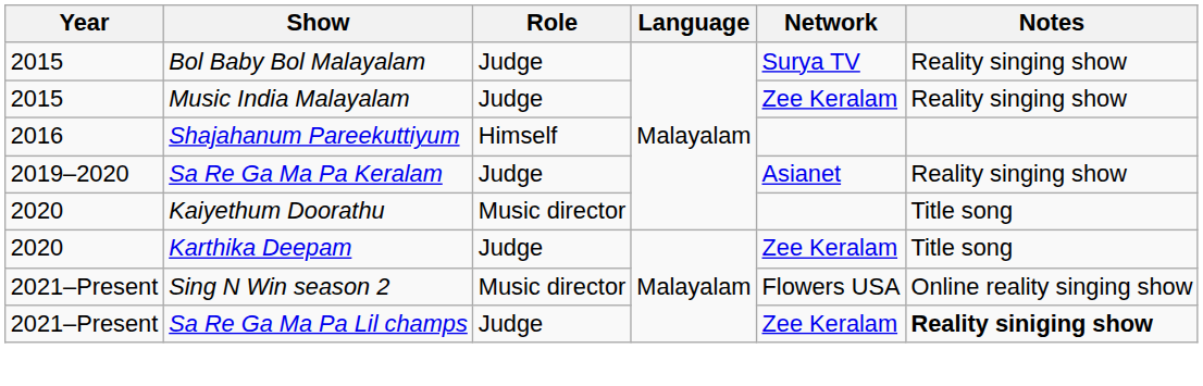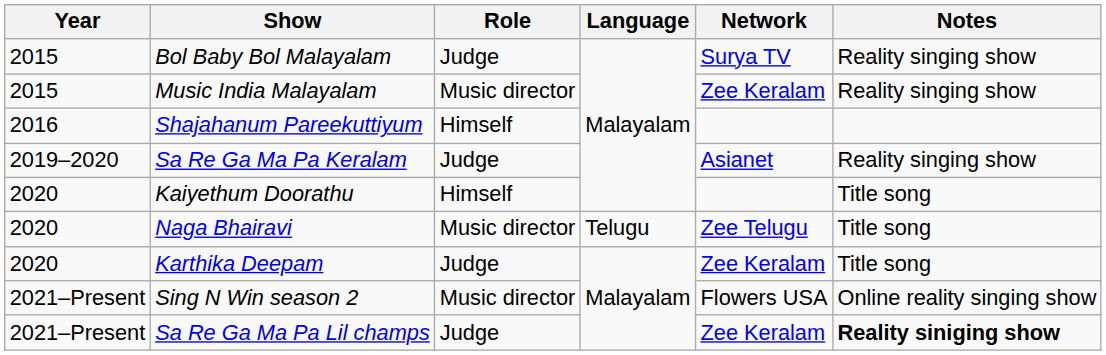 <table class="wikitable">
 <tr>
 <th>Year</th>
 <th>Show</th>
 <th>Role</th>
 <th>Language</th>
 <th>Network</th>
 <th>Notes</th>
 </tr>
 <tr>
 <td>2015</td>
 <td><em>Bol Baby Bol Malayalam</em></td>
 <td>Judge</td>
 <td rowspan="5">Malayalam</td>
 <td><a href='#'>Surya TV</a></td>
 <td>Reality singing show</td>
 </tr>
 <tr>
 <td>2015</td>
 <td><em>Music India Malayalam</em></td>
-<td>Judge</td>
+<td>Music director</td>
 <td><a href='#'>Zee Keralam</a></td>
 <td>Reality singing show</td>
 </tr>
 <tr>
 <td>2016</td>
 <td><em><a href='#'>Shajahanum Pareekuttiyum</a></em></td>
 <td>Himself</td>
 <td></td>
 <td></td>
 </tr>
 <tr>
 <td>2019–2020</td>
 <td><em><a href='#'>Sa Re Ga Ma Pa Keralam</a></em></td>
 <td>Judge</td>
 <td><a href='#'>Asianet</a></td>
 <td>Reality singing show</td>
 </tr>
 <tr>
 <td>2020</td>
 <td><em>Kaiyethum Doorathu</em></td>
+<td>Himself</td>
+<td></td>
+<td>Title song</td>
+</tr>
+<tr>
+<td>2020</td>
+<td><em><a href='#'>Naga Bhairavi</a></em></td>
 <td>Music director</td>
-<td></td>
+<td>Telugu</td>
+<td><a href='#'>Zee Telugu</a></td>
 <td>Title song</td>
 </tr>
 <tr>
 <td>2020</td>
 <td><em><a href='#'>Karthika Deepam</a></em></td>
 <td>Judge</td>
 <td rowspan="3">Malayalam</td>
 <td><a href='#'>Zee Keralam</a></td>
 <td>Title song</td>
 </tr>
 <tr>
 <td>2021–Present</td>
 <td><em>Sing N Win season 2</em></td>
 <td>Music director</td>
 <td>Flowers USA</td>
 <td>Online reality singing show</td>
 </tr>
 <tr>
 <td>2021–Present</td>
 <td><a href='#'><em>Sa Re Ga Ma Pa Lil champs</em></a></td>
 <td>Judge</td>
 <td><a href='#'>Zee Keralam</a></td>
 <td><strong>Reality siniging show</strong></td>
 </tr>
 </table>
